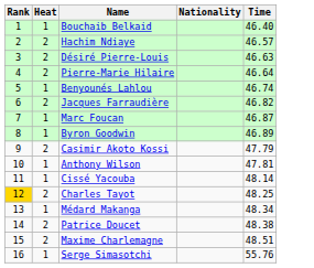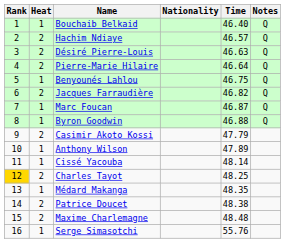 <table class="wikitable sortable" style="text-align:center; font-size:95%">
 <tr>
 <th>Rank</th>
 <th>Heat</th>
 <th>Name</th>
 <th>Nationality</th>
 <th>Time</th>
+<th>Notes</th>
 </tr>
 <tr bgcolor=ccffcc>
 <td>1</td>
 <td>1</td>
 <td align=left><a href='#'>Bouchaib Belkaid</a></td>
 <td align=left></td>
 <td>46.40</td>
+<td>Q</td>
 </tr>
 <tr bgcolor=ccffcc>
 <td>2</td>
 <td>2</td>
 <td align=left><a href='#'>Hachim Ndiaye</a></td>
 <td align=left></td>
 <td>46.57</td>
+<td>Q</td>
 </tr>
 <tr bgcolor=ccffcc>
 <td>3</td>
 <td>2</td>
 <td align=left><a href='#'>Désiré Pierre-Louis</a></td>
 <td align=left></td>
 <td>46.63</td>
+<td>Q</td>
 </tr>
 <tr bgcolor=ccffcc>
 <td>4</td>
 <td>2</td>
 <td align=left><a href='#'>Pierre-Marie Hilaire</a></td>
 <td align=left></td>
 <td>46.64</td>
+<td>Q</td>
 </tr>
 <tr bgcolor=ccffcc>
 <td>5</td>
 <td>1</td>
 <td align=left><a href='#'>Benyounés Lahlou</a></td>
 <td align=left></td>
-<td>46.74</td>
+<td>46.75</td>
+<td>Q</td>
 </tr>
 <tr bgcolor=ccffcc>
 <td>6</td>
 <td>2</td>
 <td align=left><a href='#'>Jacques Farraudière</a></td>
 <td align=left></td>
 <td>46.82</td>
+<td>Q</td>
 </tr>
 <tr bgcolor=ccffcc>
 <td>7</td>
 <td>1</td>
 <td align=left><a href='#'>Marc Foucan</a></td>
 <td align=left></td>
 <td>46.87</td>
+<td>Q</td>
 </tr>
 <tr bgcolor=ccffcc>
 <td>8</td>
 <td>1</td>
 <td align=left><a href='#'>Byron Goodwin</a></td>
 <td align=left></td>
-<td>46.89</td>
+<td>46.88</td>
+<td>Q</td>
 </tr>
 <tr>
 <td>9</td>
 <td>2</td>
 <td align=left><a href='#'>Casimir Akoto Kossi</a></td>
 <td align=left></td>
 <td>47.79</td>
+<td></td>
 </tr>
 <tr>
 <td>10</td>
 <td>1</td>
 <td align=left><a href='#'>Anthony Wilson</a></td>
 <td align=left></td>
-<td>47.81</td>
+<td>47.89</td>
+<td></td>
 </tr>
 <tr>
 <td>11</td>
 <td>1</td>
 <td align=left><a href='#'>Cissé Yacouba</a></td>
 <td align=left></td>
 <td>48.14</td>
+<td></td>
 </tr>
 <tr>
 <td style="background: gold;">12</td>
 <td>2</td>
 <td align=left><a href='#'>Charles Tayot</a></td>
 <td align=left></td>
 <td>48.25</td>
+<td></td>
 </tr>
 <tr>
 <td>13</td>
 <td>1</td>
 <td align=left><a href='#'>Médard Makanga</a></td>
 <td align=left></td>
-<td>48.34</td>
+<td>48.35</td>
+<td></td>
 </tr>
 <tr>
 <td>14</td>
 <td>2</td>
 <td align=left><a href='#'>Patrice Doucet</a></td>
 <td align=left></td>
 <td>48.38</td>
+<td></td>
 </tr>
 <tr>
 <td>15</td>
 <td>2</td>
 <td align=left><a href='#'>Maxime Charlemagne</a></td>
 <td align=left></td>
-<td>48.51</td>
+<td>48.48</td>
+<td></td>
 </tr>
 <tr>
 <td>16</td>
 <td>1</td>
 <td align=left><a href='#'>Serge Simasotchi</a></td>
 <td align=left></td>
 <td>55.76</td>
+<td></td>
 </tr>
 </table>
